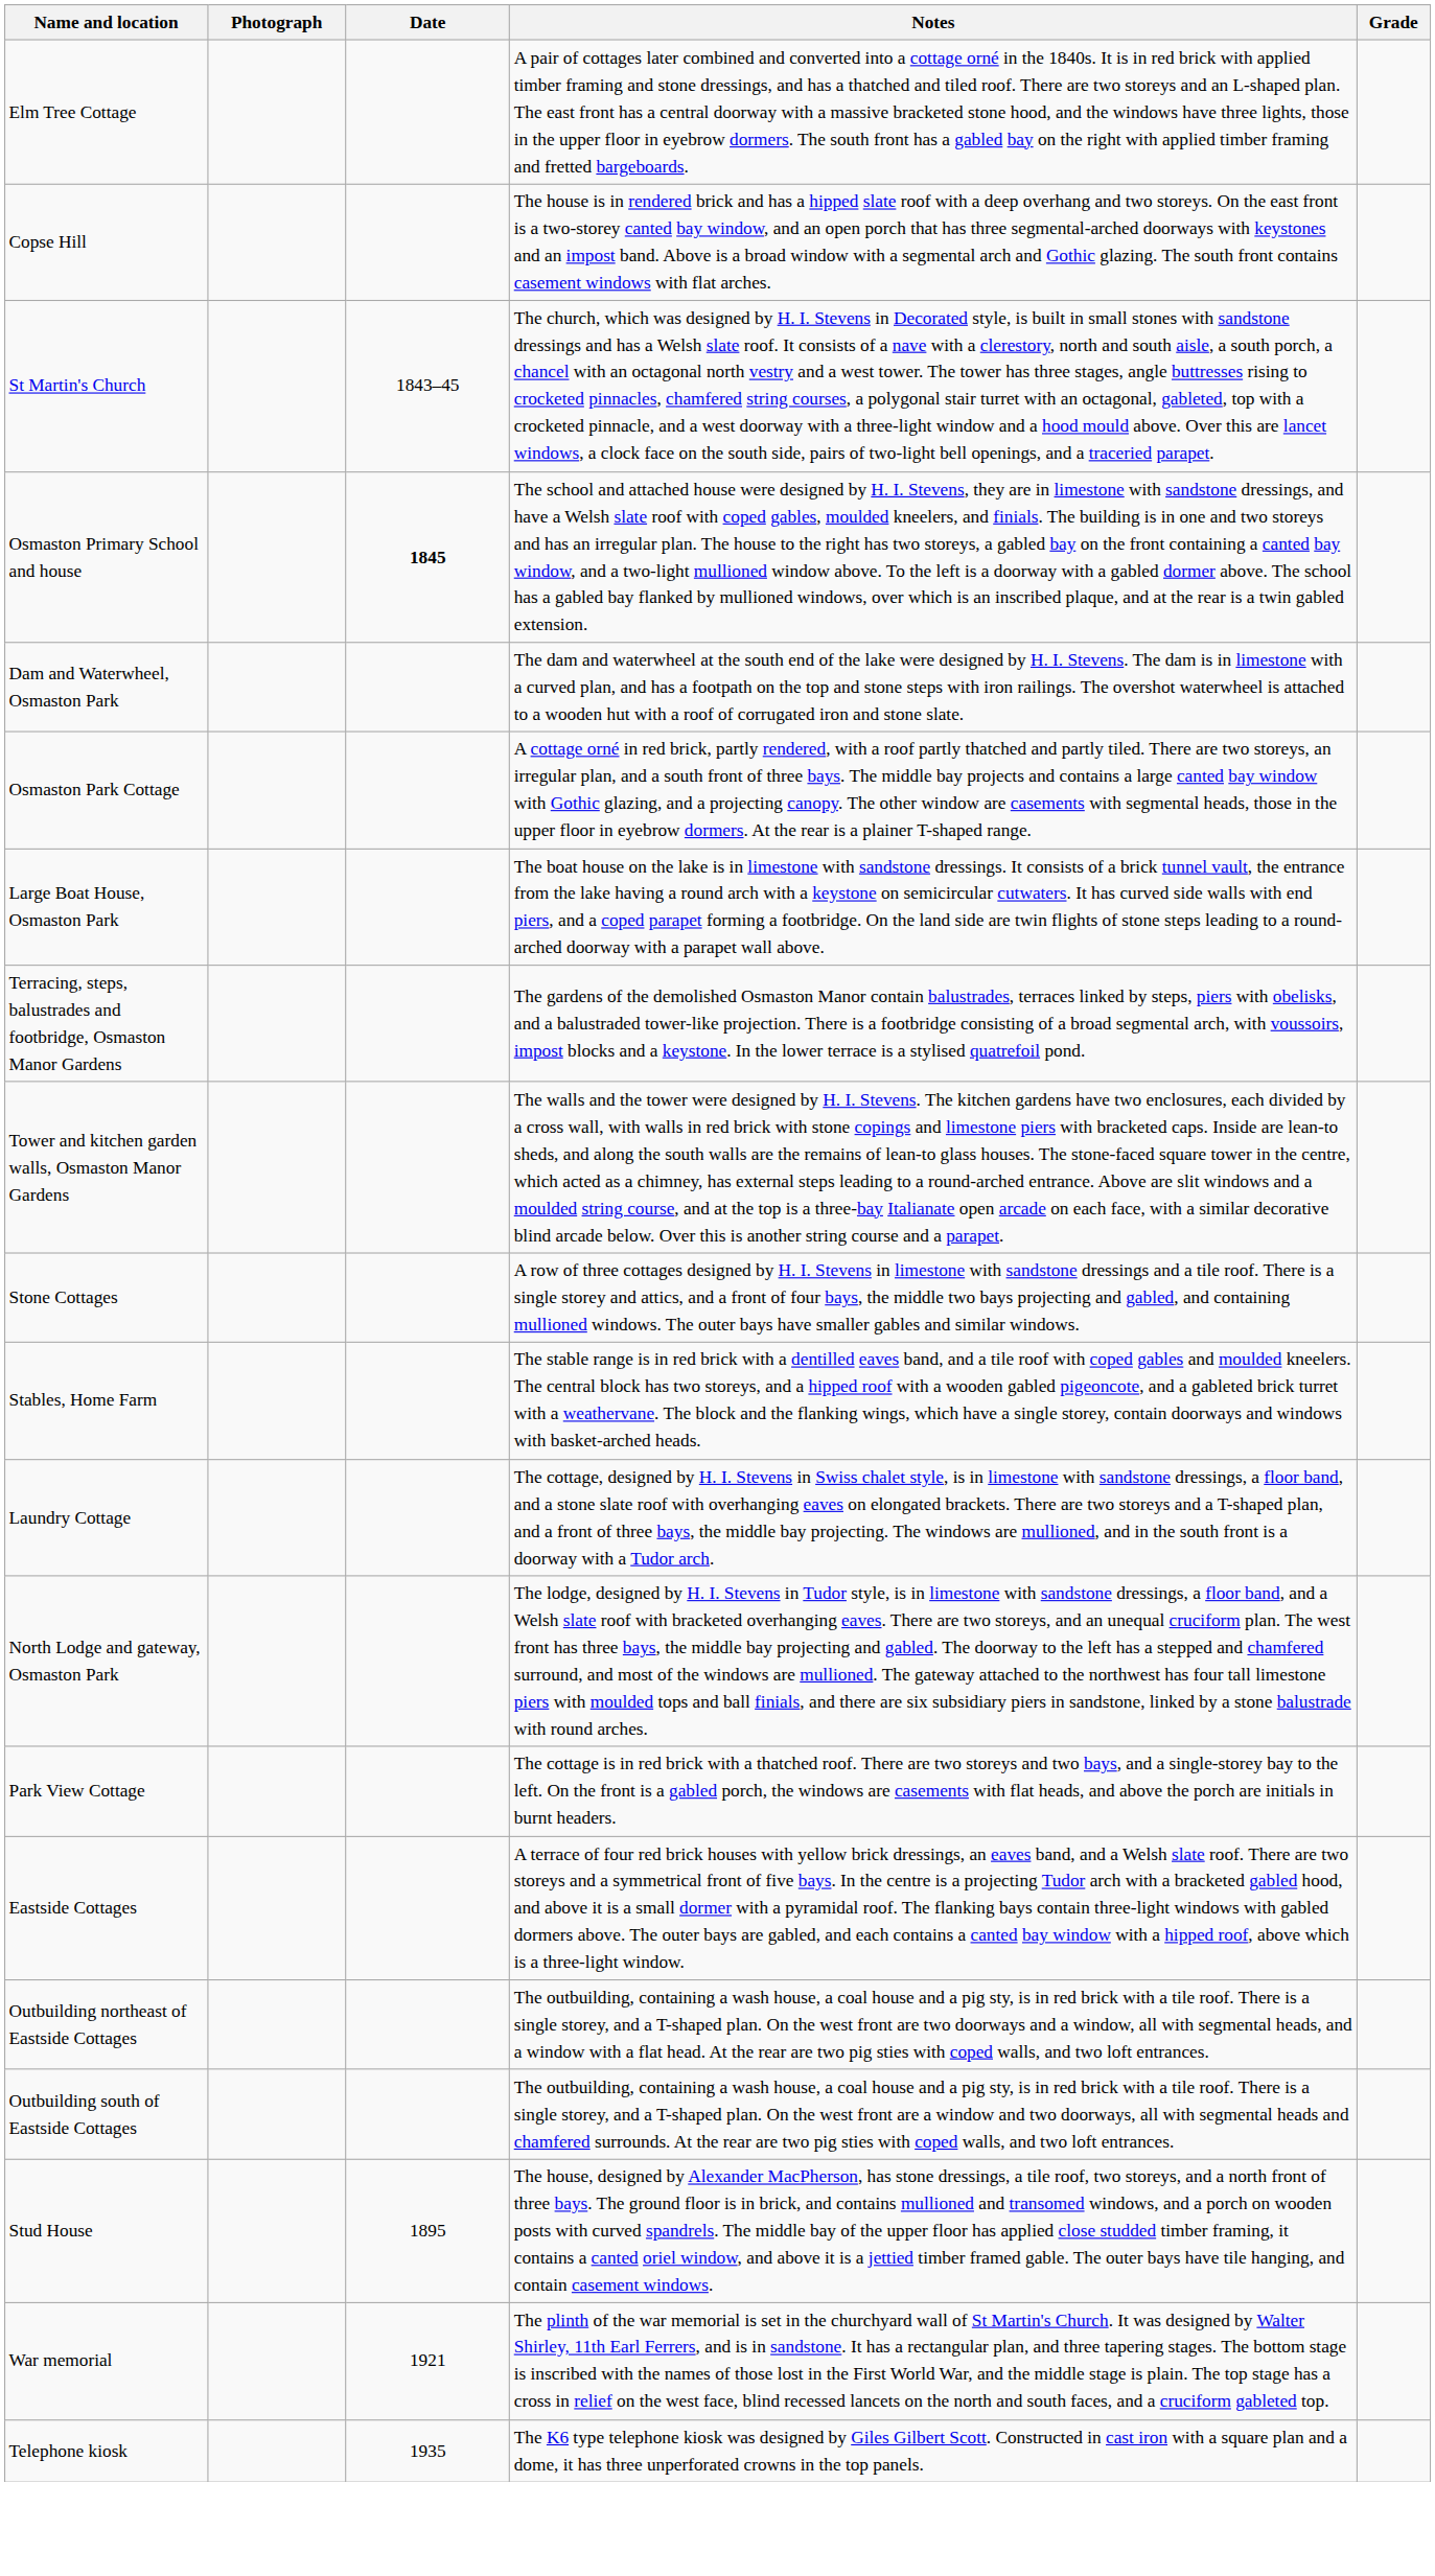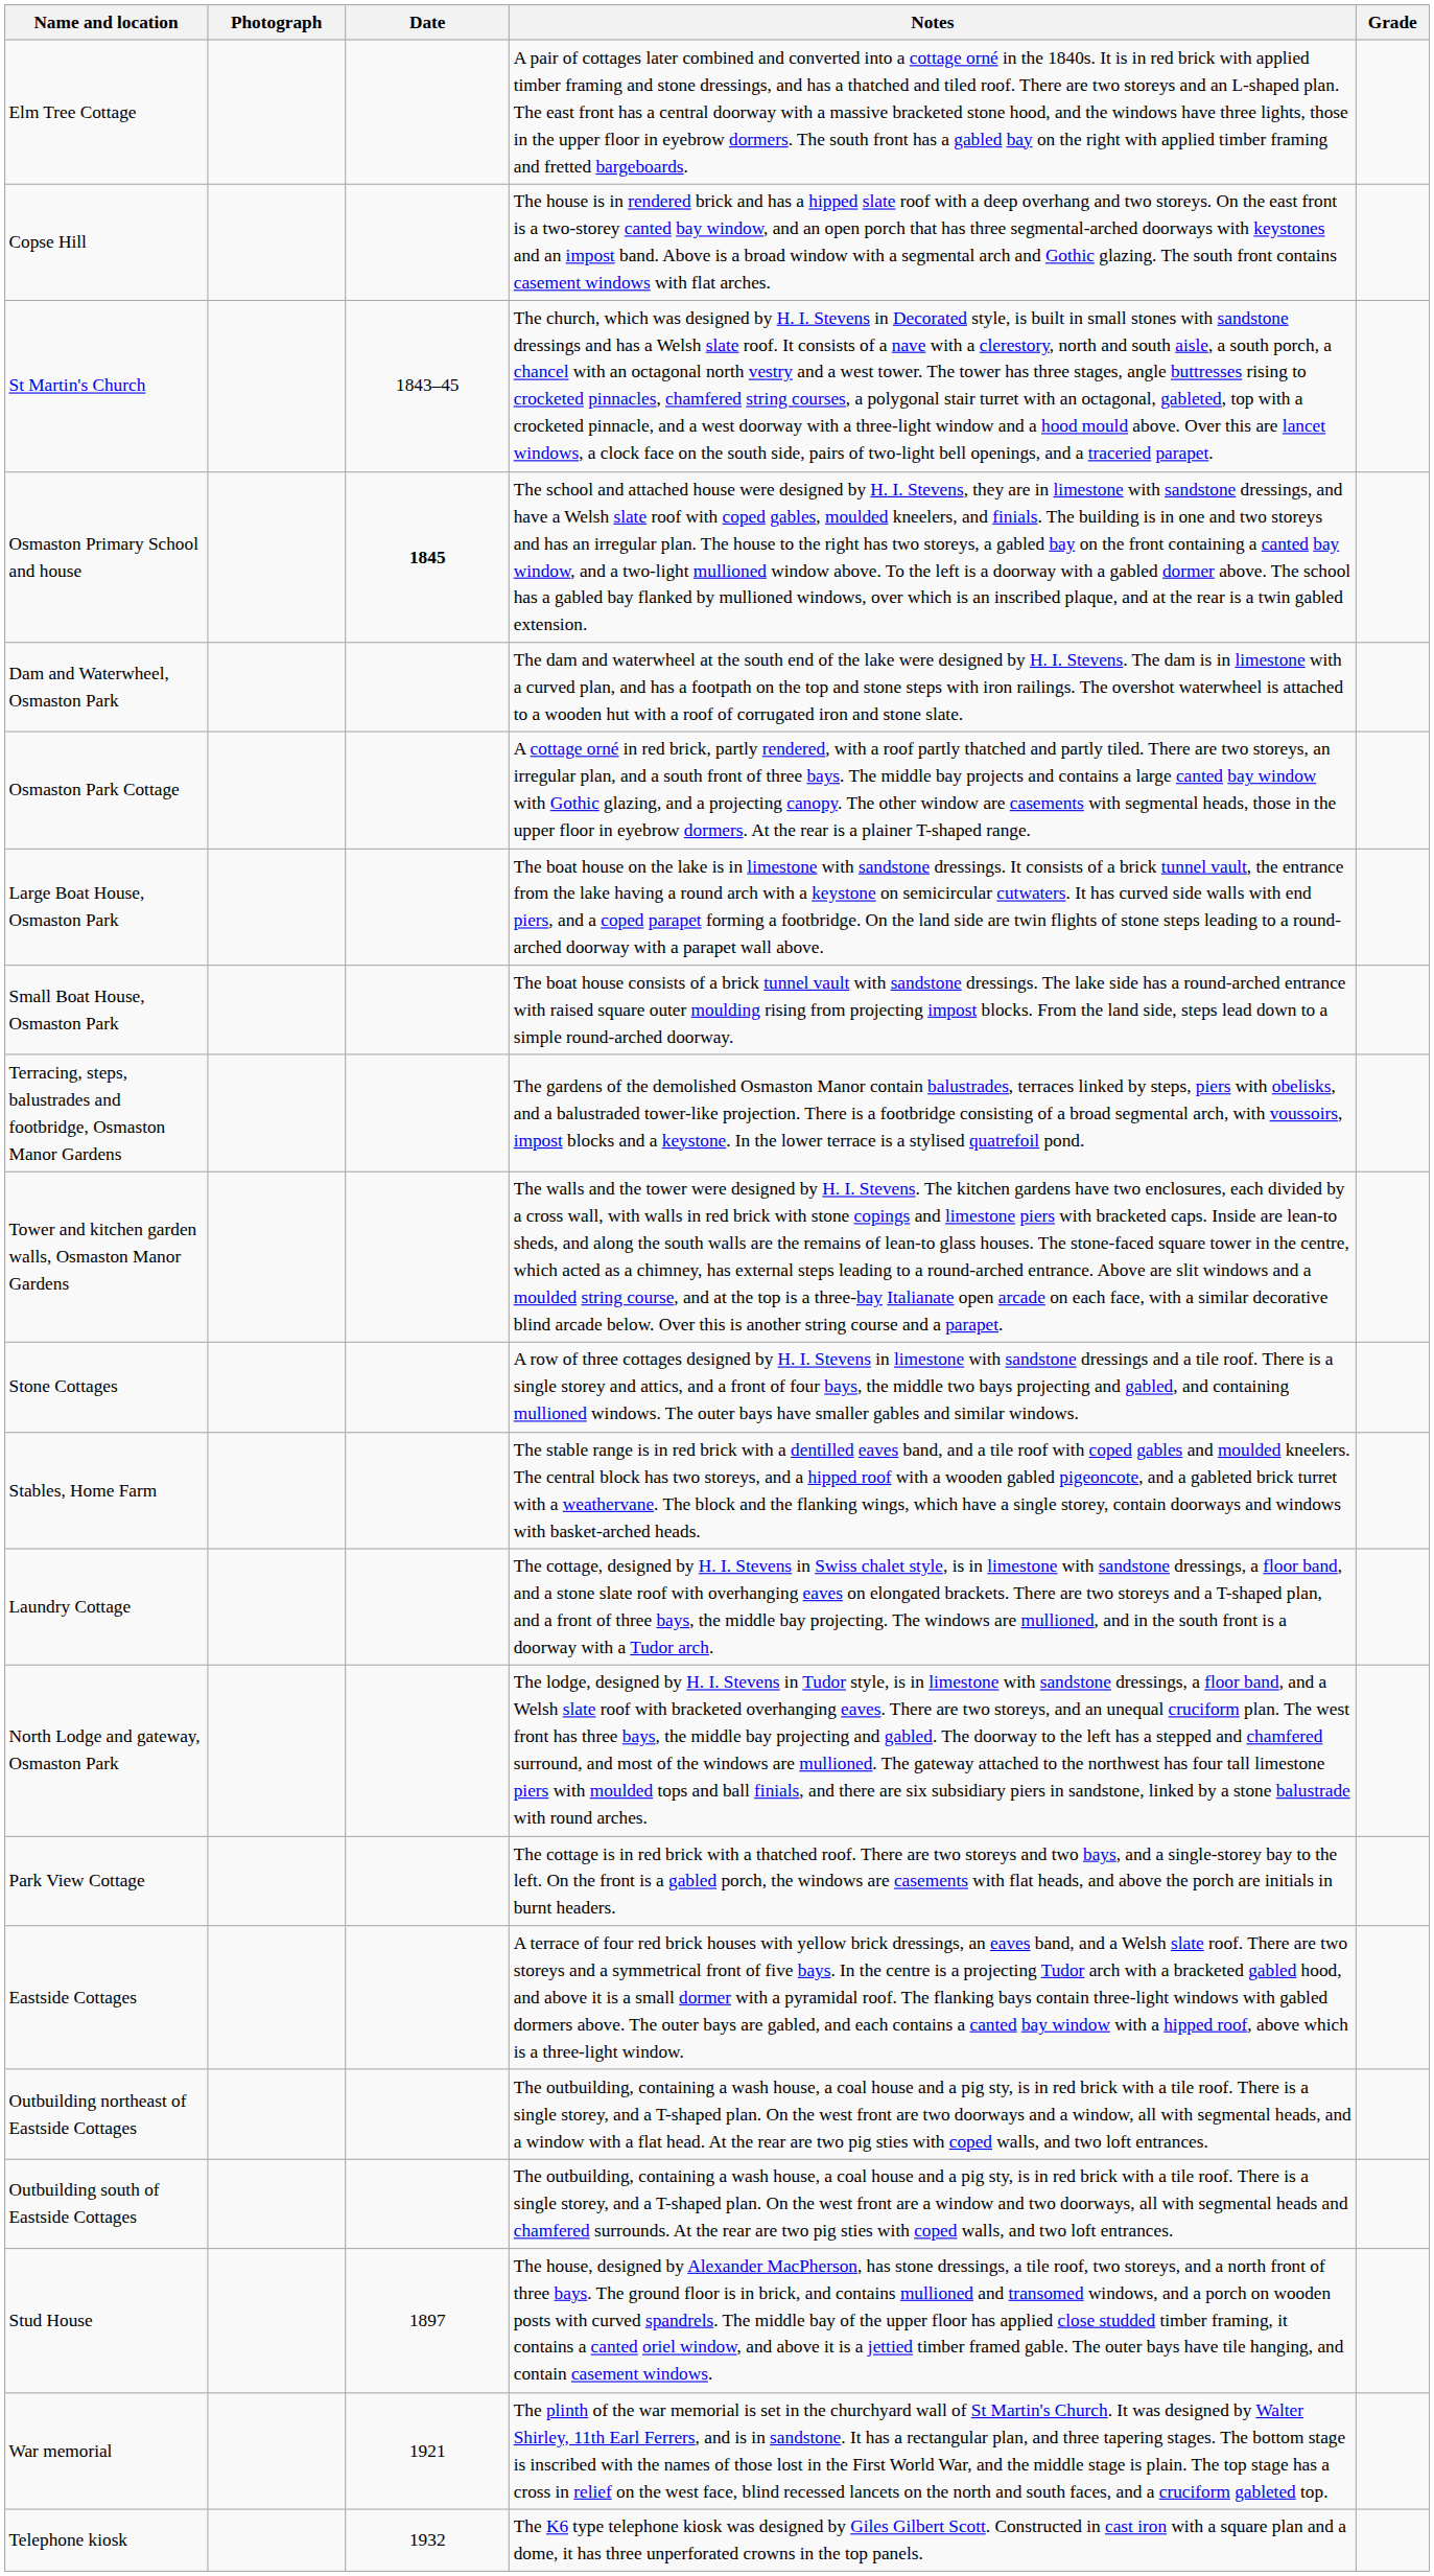 <table class="wikitable sortable plainrowheaders" style="width:100%; border:0; text-align:left; line-height:150%;">
 <tr>
 <th scope="col"  style="width:150px">Name and location</th>
 <th scope="col"  style="width:100px" class="unsortable">Photograph</th>
 <th scope="col"  style="width:120px">Date</th>
 <th scope="col"  style="width:650px" class="unsortable">Notes</th>
 <th scope="col"  style="width:50px">Grade</th>
 </tr>
 <tr>
 <td>Elm Tree Cottage<br><small></small></td>
 <td></td>
 <td align="center"></td>
 <td>A pair of cottages later combined and converted into a <a href='#'>cottage orné</a> in the 1840s.  It is in red brick with applied timber framing and stone dressings, and has a thatched and tiled roof.  There are two storeys and an L-shaped plan.  The east front has a central doorway with a massive bracketed stone hood, and the windows have three lights, those in the upper floor in eyebrow <a href='#'>dormers</a>. The south front has a <a href='#'>gabled</a> <a href='#'>bay</a> on the right with applied timber framing and fretted <a href='#'>bargeboards</a>.</td>
 <td align="center" ></td>
 </tr>
 <tr>
 <td>Copse Hill<br><small></small></td>
 <td></td>
 <td align="center"></td>
 <td>The house is in <a href='#'>rendered</a> brick and has a <a href='#'>hipped</a> <a href='#'>slate</a> roof with a deep overhang and two storeys.  On the east front is a two-storey <a href='#'>canted</a> <a href='#'>bay window</a>, and an open porch that has three segmental-arched doorways with <a href='#'>keystones</a> and an <a href='#'>impost</a> band.  Above is a broad window with a segmental arch and <a href='#'>Gothic</a> glazing.  The south front contains <a href='#'>casement windows</a> with flat arches.</td>
 <td align="center" ></td>
 </tr>
 <tr>
 <td><a href='#'>St Martin's Church</a><br><small></small></td>
 <td></td>
 <td align="center">1843–45</td>
 <td>The church, which was designed by <a href='#'>H. I. Stevens</a> in <a href='#'>Decorated</a> style, is built in small stones with <a href='#'>sandstone</a> dressings and has a Welsh <a href='#'>slate</a> roof.  It consists of a <a href='#'>nave</a> with a <a href='#'>clerestory</a>, north and south <a href='#'>aisle</a>, a south porch, a <a href='#'>chancel</a> with an octagonal north <a href='#'>vestry</a> and a west tower.  The tower has three stages, angle <a href='#'>buttresses</a> rising to <a href='#'>crocketed</a> <a href='#'>pinnacles</a>, <a href='#'>chamfered</a> <a href='#'>string courses</a>, a polygonal stair turret with an octagonal, <a href='#'>gableted</a>, top with a crocketed pinnacle, and a west doorway with a three-light window and a <a href='#'>hood mould</a> above.  Over this are <a href='#'>lancet windows</a>, a clock face on the south side, pairs of two-light bell openings, and a <a href='#'>traceried</a> <a href='#'>parapet</a>.</td>
 <td align="center" ></td>
 </tr>
 <tr>
 <td>Osmaston Primary School and house<br><small></small></td>
 <td></td>
 <td align="center"><strong>1845</strong></td>
 <td>The school and attached house were designed by <a href='#'>H. I. Stevens</a>, they are in <a href='#'>limestone</a> with <a href='#'>sandstone</a> dressings, and have a Welsh <a href='#'>slate</a> roof with <a href='#'>coped</a> <a href='#'>gables</a>, <a href='#'>moulded</a> kneelers, and <a href='#'>finials</a>.  The building is in one and two storeys and has an irregular plan.  The house to the right has two storeys, a gabled <a href='#'>bay</a> on the front containing a <a href='#'>canted</a> <a href='#'>bay window</a>, and a two-light <a href='#'>mullioned</a> window above.  To the left is a doorway with a gabled <a href='#'>dormer</a> above.  The school has a gabled bay flanked by mullioned windows, over which is an inscribed plaque, and at the rear is a twin gabled extension.</td>
 <td align="center" ></td>
 </tr>
 <tr>
 <td>Dam and Waterwheel, Osmaston Park<br><small></small></td>
 <td></td>
 <td align="center"></td>
 <td>The dam and waterwheel at the south end of the lake were designed by <a href='#'>H. I. Stevens</a>.  The dam is in <a href='#'>limestone</a> with a curved plan, and has a footpath on the top and stone steps with iron railings.  The overshot waterwheel is attached to a wooden hut with a roof of corrugated iron and stone slate.</td>
 <td align="center" ></td>
 </tr>
 <tr>
 <td>Osmaston Park Cottage<br><small></small></td>
 <td></td>
 <td align="center"></td>
 <td>A <a href='#'>cottage orné</a> in red brick, partly <a href='#'>rendered</a>, with a roof partly thatched and partly tiled.  There are two storeys, an irregular plan, and a south front of three <a href='#'>bays</a>.  The middle bay projects and contains a large <a href='#'>canted</a> <a href='#'>bay window</a> with <a href='#'>Gothic</a> glazing, and a projecting <a href='#'>canopy</a>.  The other window are <a href='#'>casements</a> with segmental heads, those in the upper floor in eyebrow <a href='#'>dormers</a>.  At the rear is a plainer T-shaped range.</td>
 <td align="center" ></td>
 </tr>
 <tr>
 <td>Large Boat House, Osmaston Park<br><small></small></td>
 <td></td>
 <td align="center"></td>
 <td>The boat house on the lake is in <a href='#'>limestone</a> with <a href='#'>sandstone</a> dressings.  It consists of a brick <a href='#'>tunnel vault</a>, the entrance from the lake having a round arch with a <a href='#'>keystone</a> on semicircular <a href='#'>cutwaters</a>.   It has curved side walls with end <a href='#'>piers</a>, and a <a href='#'>coped</a> <a href='#'>parapet</a> forming a footbridge.  On the land side are twin flights of stone steps leading to a round-arched doorway with a parapet wall above.</td>
+<td align="center" ></td>
+</tr>
+<tr>
+<td>Small Boat House, Osmaston Park<br><small></small></td>
+<td></td>
+<td align="center"></td>
+<td>The boat house consists of a brick <a href='#'>tunnel vault</a> with <a href='#'>sandstone</a> dressings.  The lake side has a round-arched entrance with raised square outer <a href='#'>moulding</a> rising from projecting <a href='#'>impost</a> blocks.  From the land side, steps lead down to a simple round-arched doorway.</td>
 <td align="center" ></td>
 </tr>
 <tr>
 <td>Terracing, steps, balustrades and footbridge, Osmaston Manor Gardens<br><small></small></td>
 <td></td>
 <td align="center"></td>
 <td>The gardens of the demolished Osmaston Manor contain <a href='#'>balustrades</a>, terraces linked by steps, <a href='#'>piers</a> with <a href='#'>obelisks</a>, and a balustraded tower-like projection.  There is a footbridge consisting of a broad segmental arch, with <a href='#'>voussoirs</a>, <a href='#'>impost</a> blocks and a <a href='#'>keystone</a>.  In the lower terrace is a stylised <a href='#'>quatrefoil</a> pond.</td>
 <td align="center" ></td>
 </tr>
 <tr>
 <td>Tower and kitchen garden walls, Osmaston Manor Gardens<br><small></small></td>
 <td></td>
 <td align="center"></td>
 <td>The walls and the tower were designed by <a href='#'>H. I. Stevens</a>. The kitchen gardens have two enclosures, each divided by a cross wall, with walls in red brick with stone <a href='#'>copings</a> and <a href='#'>limestone</a> <a href='#'>piers</a> with bracketed caps.  Inside are lean-to sheds, and along the south walls are the remains of lean-to glass houses.  The stone-faced square tower in the centre, which acted as a chimney, has external steps leading to a round-arched entrance.  Above are slit windows and a <a href='#'>moulded</a> <a href='#'>string course</a>, and at the top is a three-<a href='#'>bay</a> <a href='#'>Italianate</a> open <a href='#'>arcade</a> on each face, with a similar decorative blind arcade below.  Over this is another string course and a <a href='#'>parapet</a>.</td>
 <td align="center" ></td>
 </tr>
 <tr>
 <td>Stone Cottages<br><small></small></td>
 <td></td>
 <td align="center"></td>
 <td>A row of three cottages designed by <a href='#'>H. I. Stevens</a> in <a href='#'>limestone</a> with <a href='#'>sandstone</a> dressings and a tile roof.  There is a single storey and attics, and a front of four <a href='#'>bays</a>, the middle two bays projecting and <a href='#'>gabled</a>, and containing <a href='#'>mullioned</a> windows.  The outer bays have smaller gables and similar windows.</td>
 <td align="center" ></td>
 </tr>
 <tr>
 <td>Stables, Home Farm<br><small></small></td>
 <td></td>
 <td align="center"></td>
 <td>The stable range is in red brick with a <a href='#'>dentilled</a> <a href='#'>eaves</a> band, and a tile roof with <a href='#'>coped</a> <a href='#'>gables</a> and <a href='#'>moulded</a> kneelers.  The central block has two storeys,  and a <a href='#'>hipped roof</a> with a wooden gabled <a href='#'>pigeoncote</a>, and a gableted brick turret with a <a href='#'>weathervane</a>.  The block and the flanking wings, which have a single storey, contain doorways and windows with basket-arched heads.</td>
 <td align="center" ></td>
 </tr>
 <tr>
 <td>Laundry Cottage<br><small></small></td>
 <td></td>
 <td align="center"></td>
 <td>The cottage, designed by <a href='#'>H. I. Stevens</a> in <a href='#'>Swiss chalet style</a>, is in <a href='#'>limestone</a> with <a href='#'>sandstone</a> dressings, a <a href='#'>floor band</a>, and a stone slate roof with overhanging <a href='#'>eaves</a> on elongated brackets.  There are two storeys and a T-shaped plan, and a front of three <a href='#'>bays</a>, the middle bay projecting.  The windows are <a href='#'>mullioned</a>, and in the south front is a doorway with a <a href='#'>Tudor arch</a>.</td>
 <td align="center" ></td>
 </tr>
 <tr>
 <td>North Lodge and gateway,<br>Osmaston Park<br><small></small></td>
 <td></td>
 <td align="center"></td>
 <td>The lodge, designed by <a href='#'>H. I. Stevens</a> in <a href='#'>Tudor</a> style, is in <a href='#'>limestone</a> with <a href='#'>sandstone</a> dressings, a <a href='#'>floor band</a>, and a Welsh <a href='#'>slate</a> roof with bracketed overhanging <a href='#'>eaves</a>.  There are two storeys, and an unequal <a href='#'>cruciform</a> plan.  The west front has three <a href='#'>bays</a>, the middle bay projecting and <a href='#'>gabled</a>.  The doorway to the left has a stepped and <a href='#'>chamfered</a> surround, and most of the windows are <a href='#'>mullioned</a>.  The gateway attached to the northwest has four tall limestone <a href='#'>piers</a> with <a href='#'>moulded</a> tops and ball <a href='#'>finials</a>, and there are six subsidiary piers in sandstone, linked by a stone <a href='#'>balustrade</a> with round arches.</td>
 <td align="center" ></td>
 </tr>
 <tr>
 <td>Park View Cottage<br><small></small></td>
 <td></td>
 <td align="center"></td>
 <td>The cottage is in red brick with a thatched roof.  There are two storeys and two <a href='#'>bays</a>, and a single-storey bay to the left.  On the front is a <a href='#'>gabled</a> porch, the windows are <a href='#'>casements</a> with flat heads, and above the porch are initials in burnt headers.</td>
 <td align="center" ></td>
 </tr>
 <tr>
 <td>Eastside Cottages<br><small></small></td>
 <td></td>
 <td align="center"></td>
 <td>A terrace of four red brick houses with yellow brick dressings, an <a href='#'>eaves</a> band, and a Welsh <a href='#'>slate</a> roof.  There are two storeys and a symmetrical front of five <a href='#'>bays</a>.  In the centre is a projecting <a href='#'>Tudor</a> arch with a bracketed <a href='#'>gabled</a> hood, and above it is a small <a href='#'>dormer</a> with a pyramidal roof.  The flanking bays contain three-light windows with gabled dormers above.  The outer bays are gabled, and each contains a <a href='#'>canted</a> <a href='#'>bay window</a> with a <a href='#'>hipped roof</a>, above which is a three-light window.</td>
 <td align="center" ></td>
 </tr>
 <tr>
 <td>Outbuilding northeast of Eastside Cottages<br><small></small></td>
 <td></td>
 <td align="center"></td>
 <td>The outbuilding, containing a wash house, a coal house and a pig sty, is in red brick with a tile roof.  There is a single storey, and a T-shaped plan.  On the west front are two doorways and a window, all with segmental heads, and a window with a flat head.  At the rear are two pig sties with <a href='#'>coped</a> walls, and two loft entrances.</td>
 <td align="center" ></td>
 </tr>
 <tr>
 <td>Outbuilding south of Eastside Cottages<br><small></small></td>
 <td></td>
 <td align="center"></td>
 <td>The outbuilding, containing a wash house, a coal house and a pig sty, is in red brick with a tile roof.  There is a single storey, and a T-shaped plan.  On the west front are a window and two doorways, all with segmental heads and <a href='#'>chamfered</a> surrounds.  At the rear are two pig sties with <a href='#'>coped</a> walls, and two loft entrances.</td>
 <td align="center" ></td>
 </tr>
 <tr>
 <td>Stud House<br><small></small></td>
 <td></td>
-<td align="center">1895</td>
+<td align="center">1897</td>
 <td>The house, designed by <a href='#'>Alexander MacPherson</a>, has stone dressings, a tile roof, two storeys, and a north front of three <a href='#'>bays</a>. The ground floor is in brick, and contains <a href='#'>mullioned</a> and <a href='#'>transomed</a> windows, and a porch on wooden posts with curved <a href='#'>spandrels</a>.  The middle bay of the upper floor has applied <a href='#'>close studded</a> timber framing, it contains a <a href='#'>canted</a> <a href='#'>oriel window</a>, and above it is a <a href='#'>jettied</a> timber framed gable.  The outer bays have tile hanging, and contain <a href='#'>casement windows</a>.</td>
 <td align="center" ></td>
 </tr>
 <tr>
 <td>War memorial<br><small></small></td>
 <td></td>
 <td align="center">1921</td>
 <td>The <a href='#'>plinth</a> of the war memorial is set in the churchyard wall of <a href='#'>St Martin's Church</a>.  It was designed  by <a href='#'>Walter Shirley, 11th Earl Ferrers</a>, and is in <a href='#'>sandstone</a>.  It has a rectangular plan, and three tapering stages.  The bottom stage is inscribed with the names of those lost in the First World War, and the middle stage is plain.  The top stage has a cross in <a href='#'>relief</a> on the west face, blind recessed lancets on the north and south faces, and a <a href='#'>cruciform</a> <a href='#'>gableted</a> top.</td>
 <td align="center" ></td>
 </tr>
 <tr>
 <td>Telephone kiosk<br><small></small></td>
 <td></td>
-<td align="center">1935</td>
+<td align="center">1932</td>
 <td>The <a href='#'>K6</a> type telephone kiosk was designed by <a href='#'>Giles Gilbert Scott</a>.  Constructed in <a href='#'>cast iron</a> with a square plan and a dome, it has three unperforated crowns in the top panels.</td>
 <td align="center" ></td>
 </tr>
 <tr>
 </tr>
 </table>
